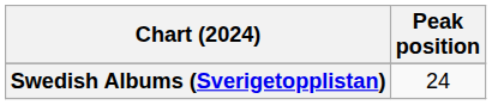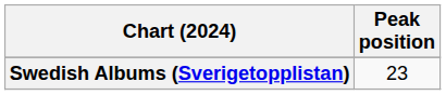 <table class="wikitable sortable plainrowheaders" style="text-align:center">
 <tr>
 <th scope="col">Chart (2024)</th>
 <th scope="col">Peak<br>position</th>
 </tr>
 <tr>
 </tr>
 <tr>
 </tr>
 <tr>
 <th scope="row">Swedish Albums (<a href='#'>Sverigetopplistan</a>)</th>
-<td>24</td>
+<td>23</td>
 </tr>
 <tr>
 </tr>
 <tr>
 </tr>
 <tr>
 </tr>
 <tr>
 </tr>
 </table>
